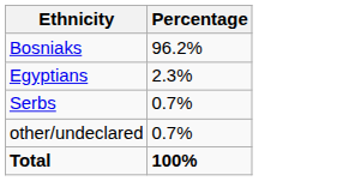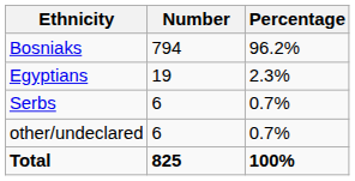 <table class="wikitable">
 <tr>
 <th width="100px">Ethnicity</th>
+<th width="80px">Number</th>
 <th width="80px">Percentage</th>
 </tr>
 <tr>
 <td><a href='#'>Bosniaks</a></td>
+<td>794</td>
 <td>96.2%</td>
 </tr>
 <tr>
 <td><a href='#'>Egyptians</a></td>
+<td>19</td>
 <td>2.3%</td>
 </tr>
 <tr>
 <td><a href='#'>Serbs</a></td>
+<td>6</td>
 <td>0.7%</td>
 </tr>
 <tr>
 <td>other/undeclared</td>
+<td>6</td>
 <td>0.7%</td>
 </tr>
 <tr>
 <td><strong>Total</strong></td>
+<td><strong>825</strong></td>
 <td><strong>100%</strong></td>
 </tr>
 </table>
